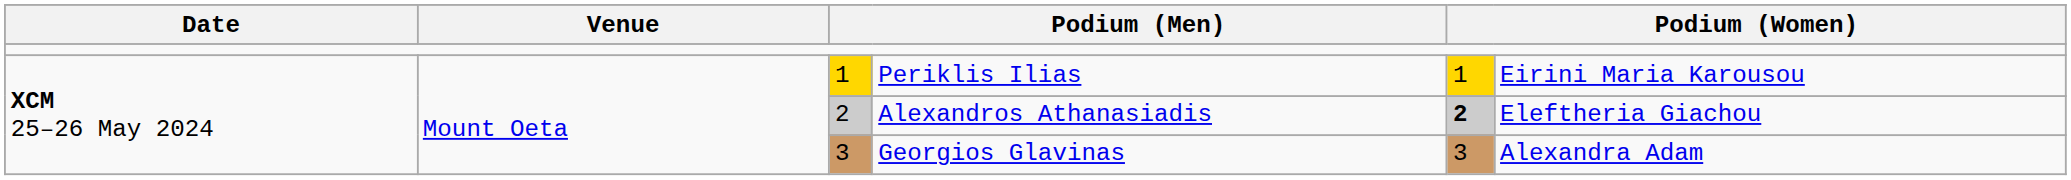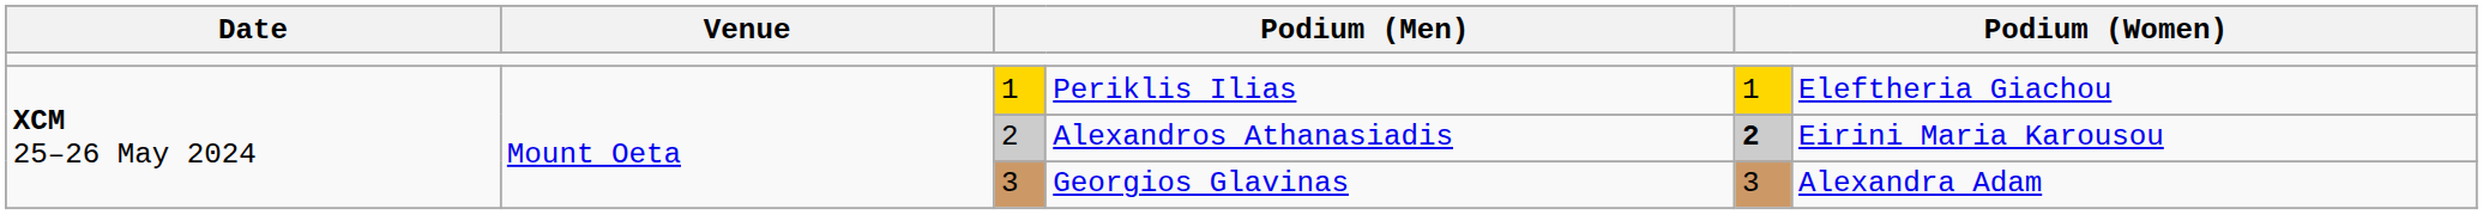 <table class="wikitable" width=70%>
 <tr>
 <th>Date</th>
 <th width=20%>Venue</th>
 <th colspan=2 width=30%>Podium (Men)</th>
 <th colspan=2 width=30%>Podium (Women)</th>
 </tr>
 <tr>
 <td colspan=6></td>
 </tr>
 <tr>
 <td rowspan=3><strong>XCM</strong> <br> 25–26 May 2024</td>
 <td rowspan=3><br><a href='#'>Mount Oeta</a></td>
 <td bgcolor=FFD700>1</td>
 <td><a href='#'>Periklis Ilias</a></td>
 <td bgcolor=FFD700>1</td>
-<td><a href='#'>Eirini Maria Karousou</a></td>
+<td><a href='#'>Eleftheria Giachou</a></td>
 </tr>
 <tr>
 <td bgcolor=CCCCCC>2</td>
 <td><a href='#'>Alexandros Athanasiadis</a></td>
 <td bgcolor=CCCCCC><strong>2</strong></td>
-<td><a href='#'>Eleftheria Giachou</a></td>
+<td><a href='#'>Eirini Maria Karousou</a></td>
 </tr>
 <tr>
 <td bgcolor=CC9966>3</td>
 <td><a href='#'>Georgios Glavinas</a></td>
 <td bgcolor=CC9966>3</td>
 <td><a href='#'>Alexandra Adam</a></td>
 </tr>
 </table>
